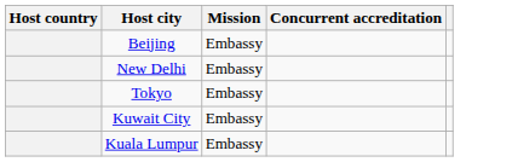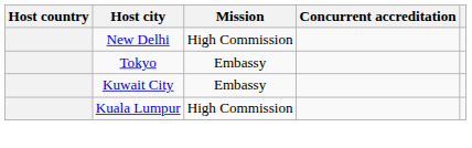 <table class="wikitable plainrowheaders" style="text-align:center;">
 <tr>
 <th scope="col">Host country</th>
 <th scope="col">Host city</th>
 <th scope="col">Mission</th>
 <th scope="col">Concurrent accreditation</th>
 <th scope="col"></th>
 </tr>
 <tr>
 <th scope="row"></th>
-<td><a href='#'>Beijing</a></td>
-<td>Embassy</td>
-<td></td>
-<td></td>
-</tr>
-<tr>
-<th scope="row"></th>
 <td><a href='#'>New Delhi</a></td>
-<td>Embassy</td>
+<td>High Commission</td>
 <td></td>
 <td></td>
 </tr>
 <tr>
 <th scope="row"></th>
 <td><a href='#'>Tokyo</a></td>
 <td>Embassy</td>
 <td></td>
 <td></td>
 </tr>
 <tr>
 <th scope="row"></th>
 <td><a href='#'>Kuwait City</a></td>
 <td>Embassy</td>
 <td></td>
 <td></td>
 </tr>
 <tr>
 <th scope="row"></th>
 <td><a href='#'>Kuala Lumpur</a></td>
-<td>Embassy</td>
+<td>High Commission</td>
 <td></td>
 <td></td>
 </tr>
 </table>
